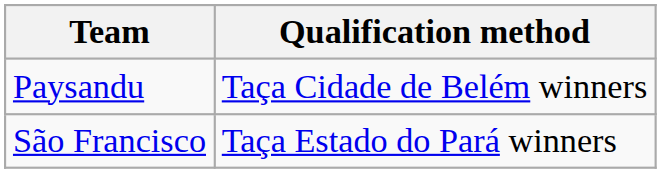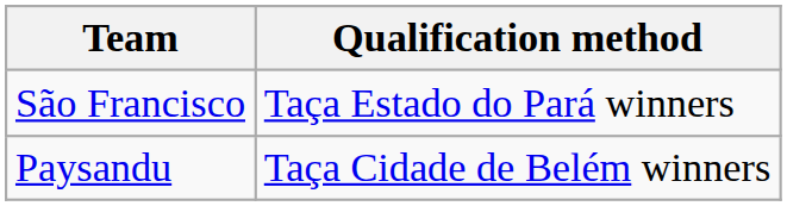 <table class="wikitable">
 <tr>
 <th>Team</th>
 <th>Qualification method</th>
 </tr>
 <tr>
+<td><a href='#'>São Francisco</a></td>
+<td><a href='#'>Taça Estado do Pará</a> winners</td>
+</tr>
+<tr>
 <td><a href='#'>Paysandu</a></td>
 <td><a href='#'>Taça Cidade de Belém</a> winners</td>
 </tr>
-<tr>
-<td><a href='#'>São Francisco</a></td>
-<td><a href='#'>Taça Estado do Pará</a> winners</td>
-</tr>
 </table>
